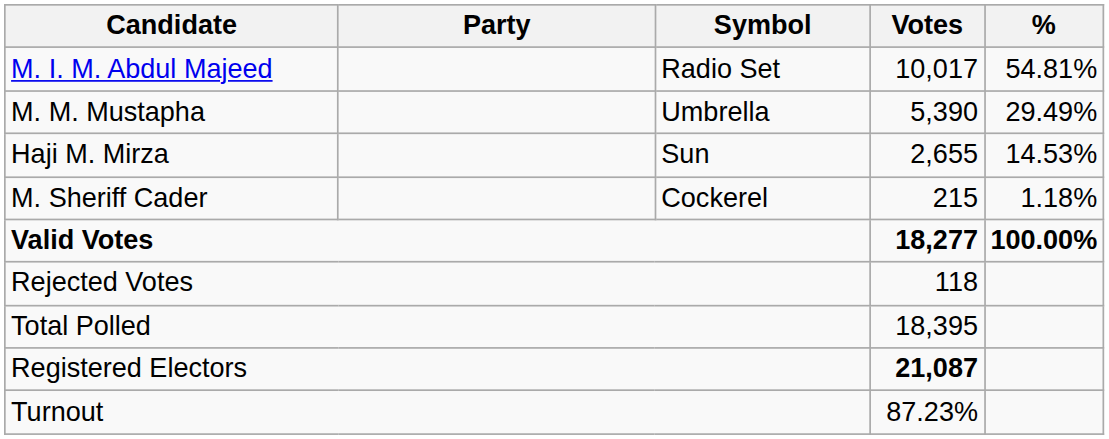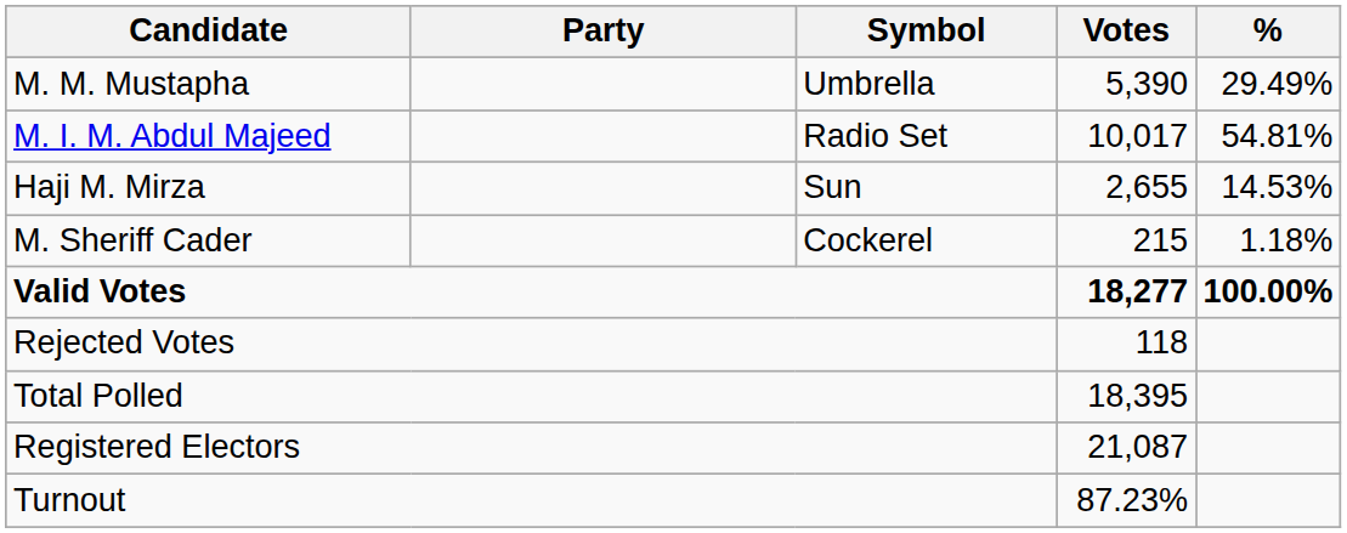 <table class="wikitable" border="1" style="text-align:right;">
 <tr>
 <th align=left width="190">Candidate</th>
 <th align=left width="180">Party</th>
 <th align=left width="120">Symbol</th>
 <th align=left width="60">Votes</th>
 <th align=left width="60">%</th>
 </tr>
 <tr>
+<td align=left>M. M. Mustapha</td>
+<td></td>
+<td align=left>Umbrella</td>
+<td>5,390</td>
+<td>29.49%</td>
+</tr>
+<tr>
 <td align=left><a href='#'>M. I. M. Abdul Majeed</a></td>
 <td></td>
 <td align=left>Radio Set</td>
 <td>10,017</td>
 <td>54.81%</td>
-</tr>
-<tr>
-<td align=left>M. M. Mustapha</td>
-<td></td>
-<td align=left>Umbrella</td>
-<td>5,390</td>
-<td>29.49%</td>
 </tr>
 <tr>
 <td align=left>Haji M. Mirza</td>
 <td></td>
 <td align=left>Sun</td>
 <td>2,655</td>
 <td>14.53%</td>
 </tr>
 <tr>
 <td align=left>M. Sheriff Cader</td>
 <td></td>
 <td align=left>Cockerel</td>
 <td>215</td>
 <td>1.18%</td>
 </tr>
 <tr>
 <td align=left colspan=3><strong>Valid Votes</strong></td>
 <td><strong>18,277</strong></td>
 <td><strong>100.00%</strong></td>
 </tr>
 <tr>
 <td align=left colspan=3>Rejected Votes</td>
 <td>118</td>
 <td></td>
 </tr>
 <tr>
 <td align=left colspan=3>Total Polled</td>
 <td>18,395</td>
 <td></td>
 </tr>
 <tr>
 <td align=left colspan=3>Registered Electors</td>
-<td><strong>21,087</strong></td>
+<td>21,087</td>
 <td></td>
 </tr>
 <tr>
 <td align=left colspan=3>Turnout</td>
 <td>87.23%</td>
 </tr>
 </table>
